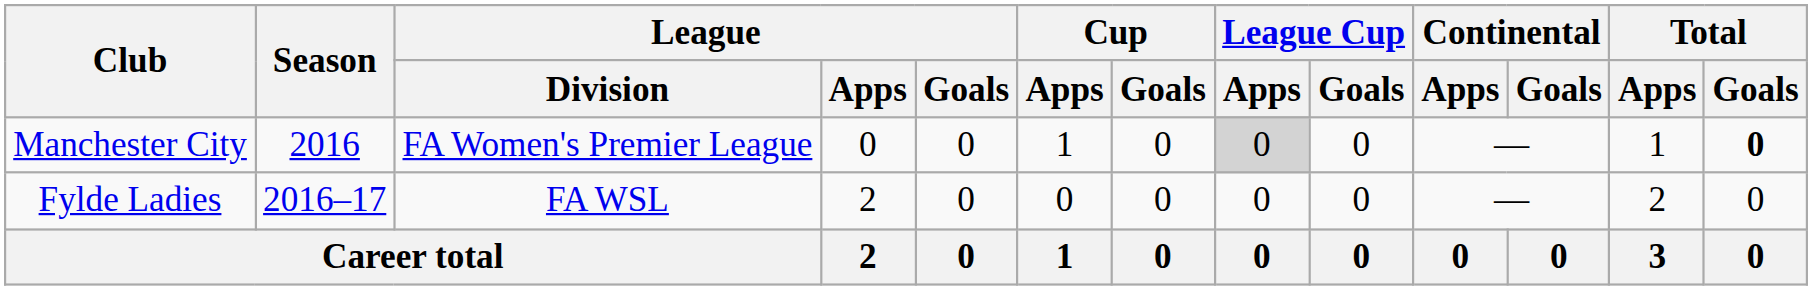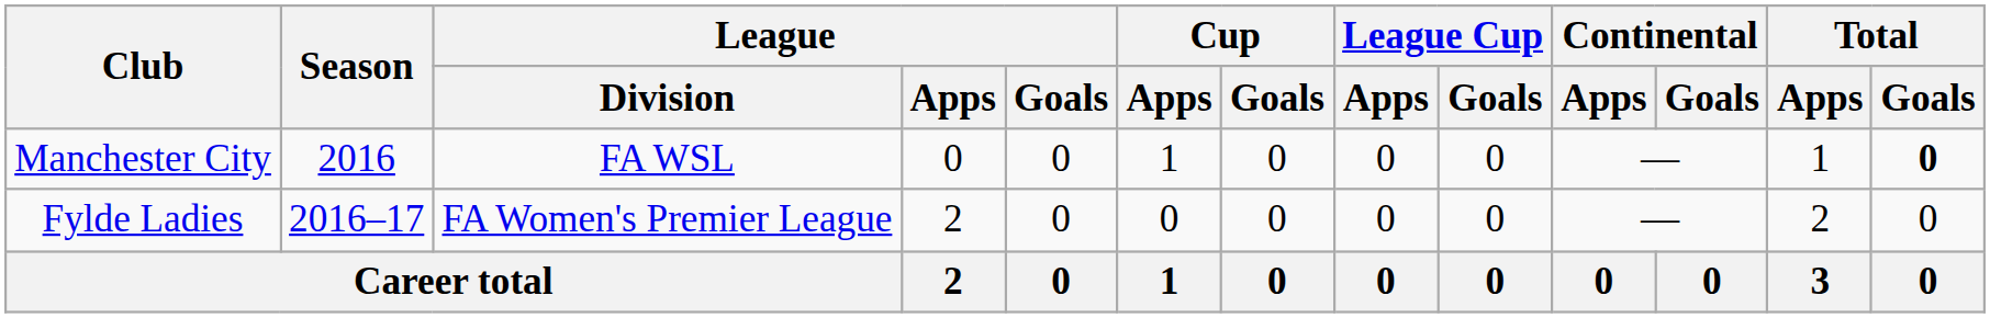 <table class="wikitable" style="text-align:center">
 <tr>
 <th rowspan="2">Club</th>
 <th rowspan="2">Season</th>
 <th colspan="3">League</th>
 <th colspan="2">Cup</th>
 <th colspan="2"><a href='#'>League Cup</a></th>
 <th colspan="2">Continental</th>
 <th colspan="2">Total</th>
 </tr>
 <tr>
 <th>Division</th>
 <th>Apps</th>
 <th>Goals</th>
 <th>Apps</th>
 <th>Goals</th>
 <th>Apps</th>
 <th>Goals</th>
 <th>Apps</th>
 <th>Goals</th>
 <th>Apps</th>
 <th>Goals</th>
 </tr>
 <tr>
 <td><a href='#'>Manchester City</a></td>
 <td><a href='#'>2016</a></td>
-<td><a href='#'>FA Women's Premier League</a></td>
+<td><a href='#'>FA WSL</a></td>
 <td>0</td>
 <td>0</td>
 <td>1</td>
 <td>0</td>
-<td style="background: lightgrey;">0</td>
+<td>0</td>
 <td>0</td>
 <td colspan="2">—</td>
 <td>1</td>
 <td><strong>0</strong></td>
 </tr>
 <tr>
 <td><a href='#'>Fylde Ladies</a></td>
 <td><a href='#'>2016–17</a></td>
-<td><a href='#'>FA WSL</a></td>
+<td><a href='#'>FA Women's Premier League</a></td>
 <td>2</td>
 <td>0</td>
 <td>0</td>
 <td>0</td>
 <td>0</td>
 <td>0</td>
 <td colspan="2">—</td>
 <td>2</td>
 <td>0</td>
 </tr>
 <tr>
 <th colspan="3">Career total</th>
 <th>2</th>
 <th>0</th>
 <th>1</th>
 <th>0</th>
 <th>0</th>
 <th>0</th>
 <th>0</th>
 <th>0</th>
 <th>3</th>
 <th>0</th>
 </tr>
 </table>
